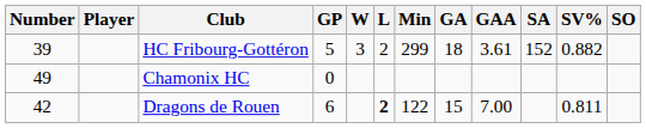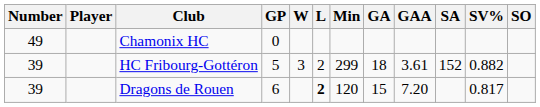 <table class="wikitable sortable" style="text-align: center;">
 <tr>
 <th scope="col">Number</th>
 <th scope="col">Player</th>
 <th scope="col">Club</th>
 <th scope="col">GP</th>
 <th scope="col">W</th>
 <th scope="col">L</th>
 <th scope="col">Min</th>
 <th scope="col">GA</th>
 <th scope="col">GAA</th>
 <th scope="col">SA</th>
 <th scope="col">SV%</th>
 <th scope="col">SO</th>
 </tr>
 <tr>
+<td>49</td>
+<td scope="row" align=left></td>
+<td align=left><a href='#'>Chamonix HC</a></td>
+<td>0</td>
+<td></td>
+<td></td>
+<td></td>
+<td></td>
+<td></td>
+<td></td>
+<td></td>
+<td></td>
+</tr>
+<tr>
 <td>39</td>
 <td scope="row" align=left></td>
 <td align=left><a href='#'>HC Fribourg-Gottéron</a></td>
 <td>5</td>
 <td>3</td>
 <td>2</td>
 <td>299</td>
 <td>18</td>
 <td>3.61</td>
 <td>152</td>
 <td>0.882</td>
 <td></td>
 </tr>
 <tr>
-<td>49</td>
-<td scope="row" align=left></td>
-<td align=left><a href='#'>Chamonix HC</a></td>
-<td>0</td>
-<td></td>
-<td></td>
-<td></td>
-<td></td>
-<td></td>
-<td></td>
-<td></td>
-<td></td>
-</tr>
-<tr>
-<td>42</td>
+<td>39</td>
 <td scope="row" align=left></td>
 <td align=left><a href='#'>Dragons de Rouen</a></td>
 <td>6</td>
 <td></td>
 <td><strong>2</strong></td>
-<td>122</td>
+<td>120</td>
 <td>15</td>
-<td>7.00</td>
+<td>7.20</td>
 <td></td>
-<td>0.811</td>
+<td>0.817</td>
 <td></td>
 </tr>
 </table>
